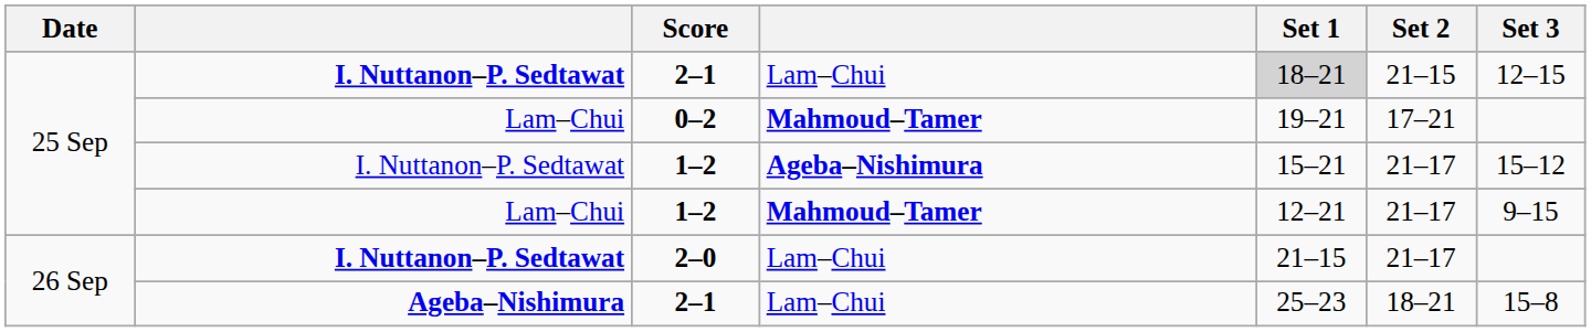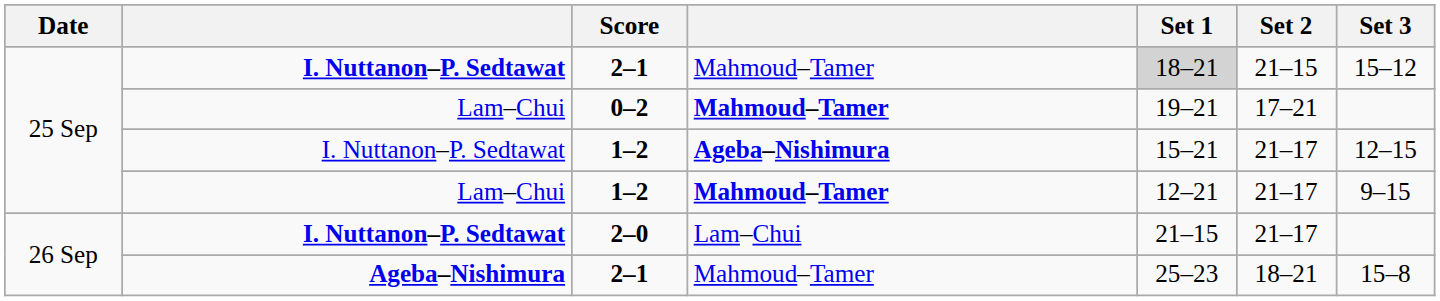 <table class="wikitable" style="text-align: center; font-size:90% ">
 <tr>
 <th width="60">Date</th>
 <th align="right" width="250"></th>
 <th width="60">Score</th>
 <th align="left" width="250"></th>
 <th width="50">Set 1</th>
 <th width="50">Set 2</th>
 <th width="50">Set 3</th>
 </tr>
 <tr>
 <td rowspan=4>25 Sep</td>
 <td align=right><strong><a href='#'>I. Nuttanon</a>–<a href='#'>P. Sedtawat</a> </strong></td>
 <td align=center><strong>2–1</strong></td>
-<td align=left> <a href='#'>Lam</a>–<a href='#'>Chui</a></td>
+<td align=left> <a href='#'>Mahmoud</a>–<a href='#'>Tamer</a></td>
 <td style="background: lightgrey;">18–21</td>
 <td>21–15</td>
-<td>12–15</td>
+<td>15–12</td>
 </tr>
 <tr>
 <td align=right><a href='#'>Lam</a>–<a href='#'>Chui</a> </td>
 <td align=center><strong>0–2</strong></td>
 <td align=left><strong> <a href='#'>Mahmoud</a>–<a href='#'>Tamer</a></strong></td>
 <td>19–21</td>
 <td>17–21</td>
 <td></td>
 </tr>
 <tr>
 <td align=right><a href='#'>I. Nuttanon</a>–<a href='#'>P. Sedtawat</a> </td>
 <td align=center><strong>1–2</strong></td>
 <td align=left><strong> <a href='#'>Ageba</a>–<a href='#'>Nishimura</a></strong></td>
 <td>15–21</td>
 <td>21–17</td>
-<td>15–12</td>
+<td>12–15</td>
 </tr>
 <tr>
 <td align=right><a href='#'>Lam</a>–<a href='#'>Chui</a> </td>
 <td align=center><strong>1–2</strong></td>
 <td align=left><strong> <a href='#'>Mahmoud</a>–<a href='#'>Tamer</a></strong></td>
 <td>12–21</td>
 <td>21–17</td>
 <td>9–15</td>
 </tr>
 <tr>
 <td rowspan=2>26 Sep</td>
 <td align=right><strong><a href='#'>I. Nuttanon</a>–<a href='#'>P. Sedtawat</a> </strong></td>
 <td align=center><strong>2–0</strong></td>
 <td align=left> <a href='#'>Lam</a>–<a href='#'>Chui</a></td>
 <td>21–15</td>
 <td>21–17</td>
 <td></td>
 </tr>
 <tr>
 <td align=right><strong><a href='#'>Ageba</a>–<a href='#'>Nishimura</a> </strong></td>
 <td align=center><strong>2–1</strong></td>
-<td align=left> <a href='#'>Lam</a>–<a href='#'>Chui</a></td>
+<td align=left> <a href='#'>Mahmoud</a>–<a href='#'>Tamer</a></td>
 <td>25–23</td>
 <td>18–21</td>
 <td>15–8</td>
 </tr>
 </table>
